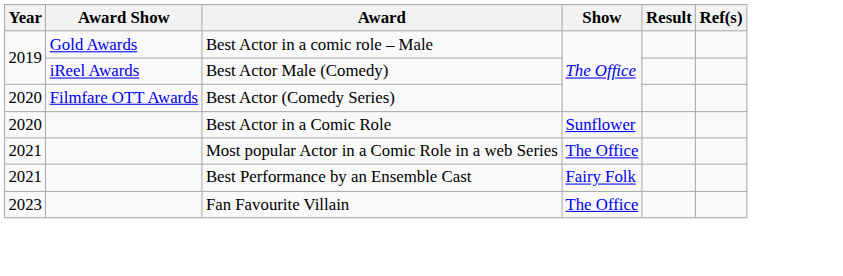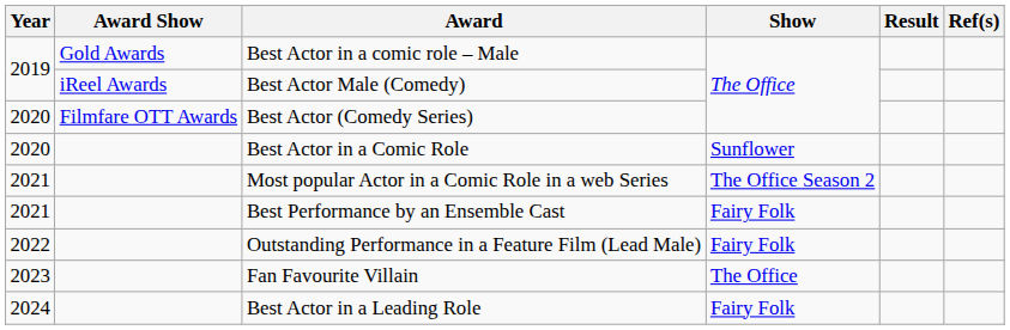 <table class="wikitable sortable">
 <tr>
 <th>Year</th>
 <th>Award Show</th>
 <th>Award</th>
 <th>Show</th>
 <th>Result</th>
 <th>Ref(s)</th>
 </tr>
 <tr>
 <td rowspan="2">2019</td>
 <td><a href='#'>Gold Awards</a></td>
 <td>Best Actor in a comic role – Male</td>
 <td rowspan="3"><em><a href='#'>The Office</a></em></td>
 <td></td>
 <td></td>
 </tr>
 <tr>
 <td><a href='#'>iReel Awards</a></td>
 <td>Best Actor Male (Comedy)</td>
 <td></td>
 <td></td>
 </tr>
 <tr>
 <td>2020</td>
 <td><a href='#'>Filmfare OTT Awards</a></td>
 <td>Best Actor (Comedy Series)</td>
 <td></td>
 <td></td>
 </tr>
 <tr>
 <td>2020</td>
 <td></td>
 <td>Best Actor in a Comic Role</td>
 <td><a href='#'>Sunflower</a></td>
 <td></td>
 <td></td>
 </tr>
 <tr>
 <td>2021</td>
 <td></td>
 <td>Most popular Actor in a Comic Role in a web Series</td>
-<td><a href='#'>The Office</a></td>
+<td><a href='#'>The Office Season 2</a></td>
 <td></td>
 <td></td>
 </tr>
 <tr>
 <td>2021</td>
 <td></td>
 <td>Best Performance by an Ensemble Cast </td>
 <td><a href='#'>Fairy Folk</a></td>
 <td></td>
 <td></td>
 </tr>
 <tr>
+<td>2022</td>
+<td></td>
+<td>Outstanding Performance in a Feature Film (Lead Male)</td>
+<td><a href='#'>Fairy Folk</a></td>
+<td></td>
+<td></td>
+</tr>
+<tr>
 <td>2023</td>
 <td></td>
 <td>Fan Favourite Villain</td>
 <td><a href='#'>The Office</a></td>
 <td></td>
 <td></td>
 </tr>
+<tr>
+<td>2024</td>
+<td></td>
+<td>Best Actor in a Leading Role</td>
+<td><a href='#'>Fairy Folk</a></td>
+<td></td>
+<td></td>
+</tr>
 </table>
